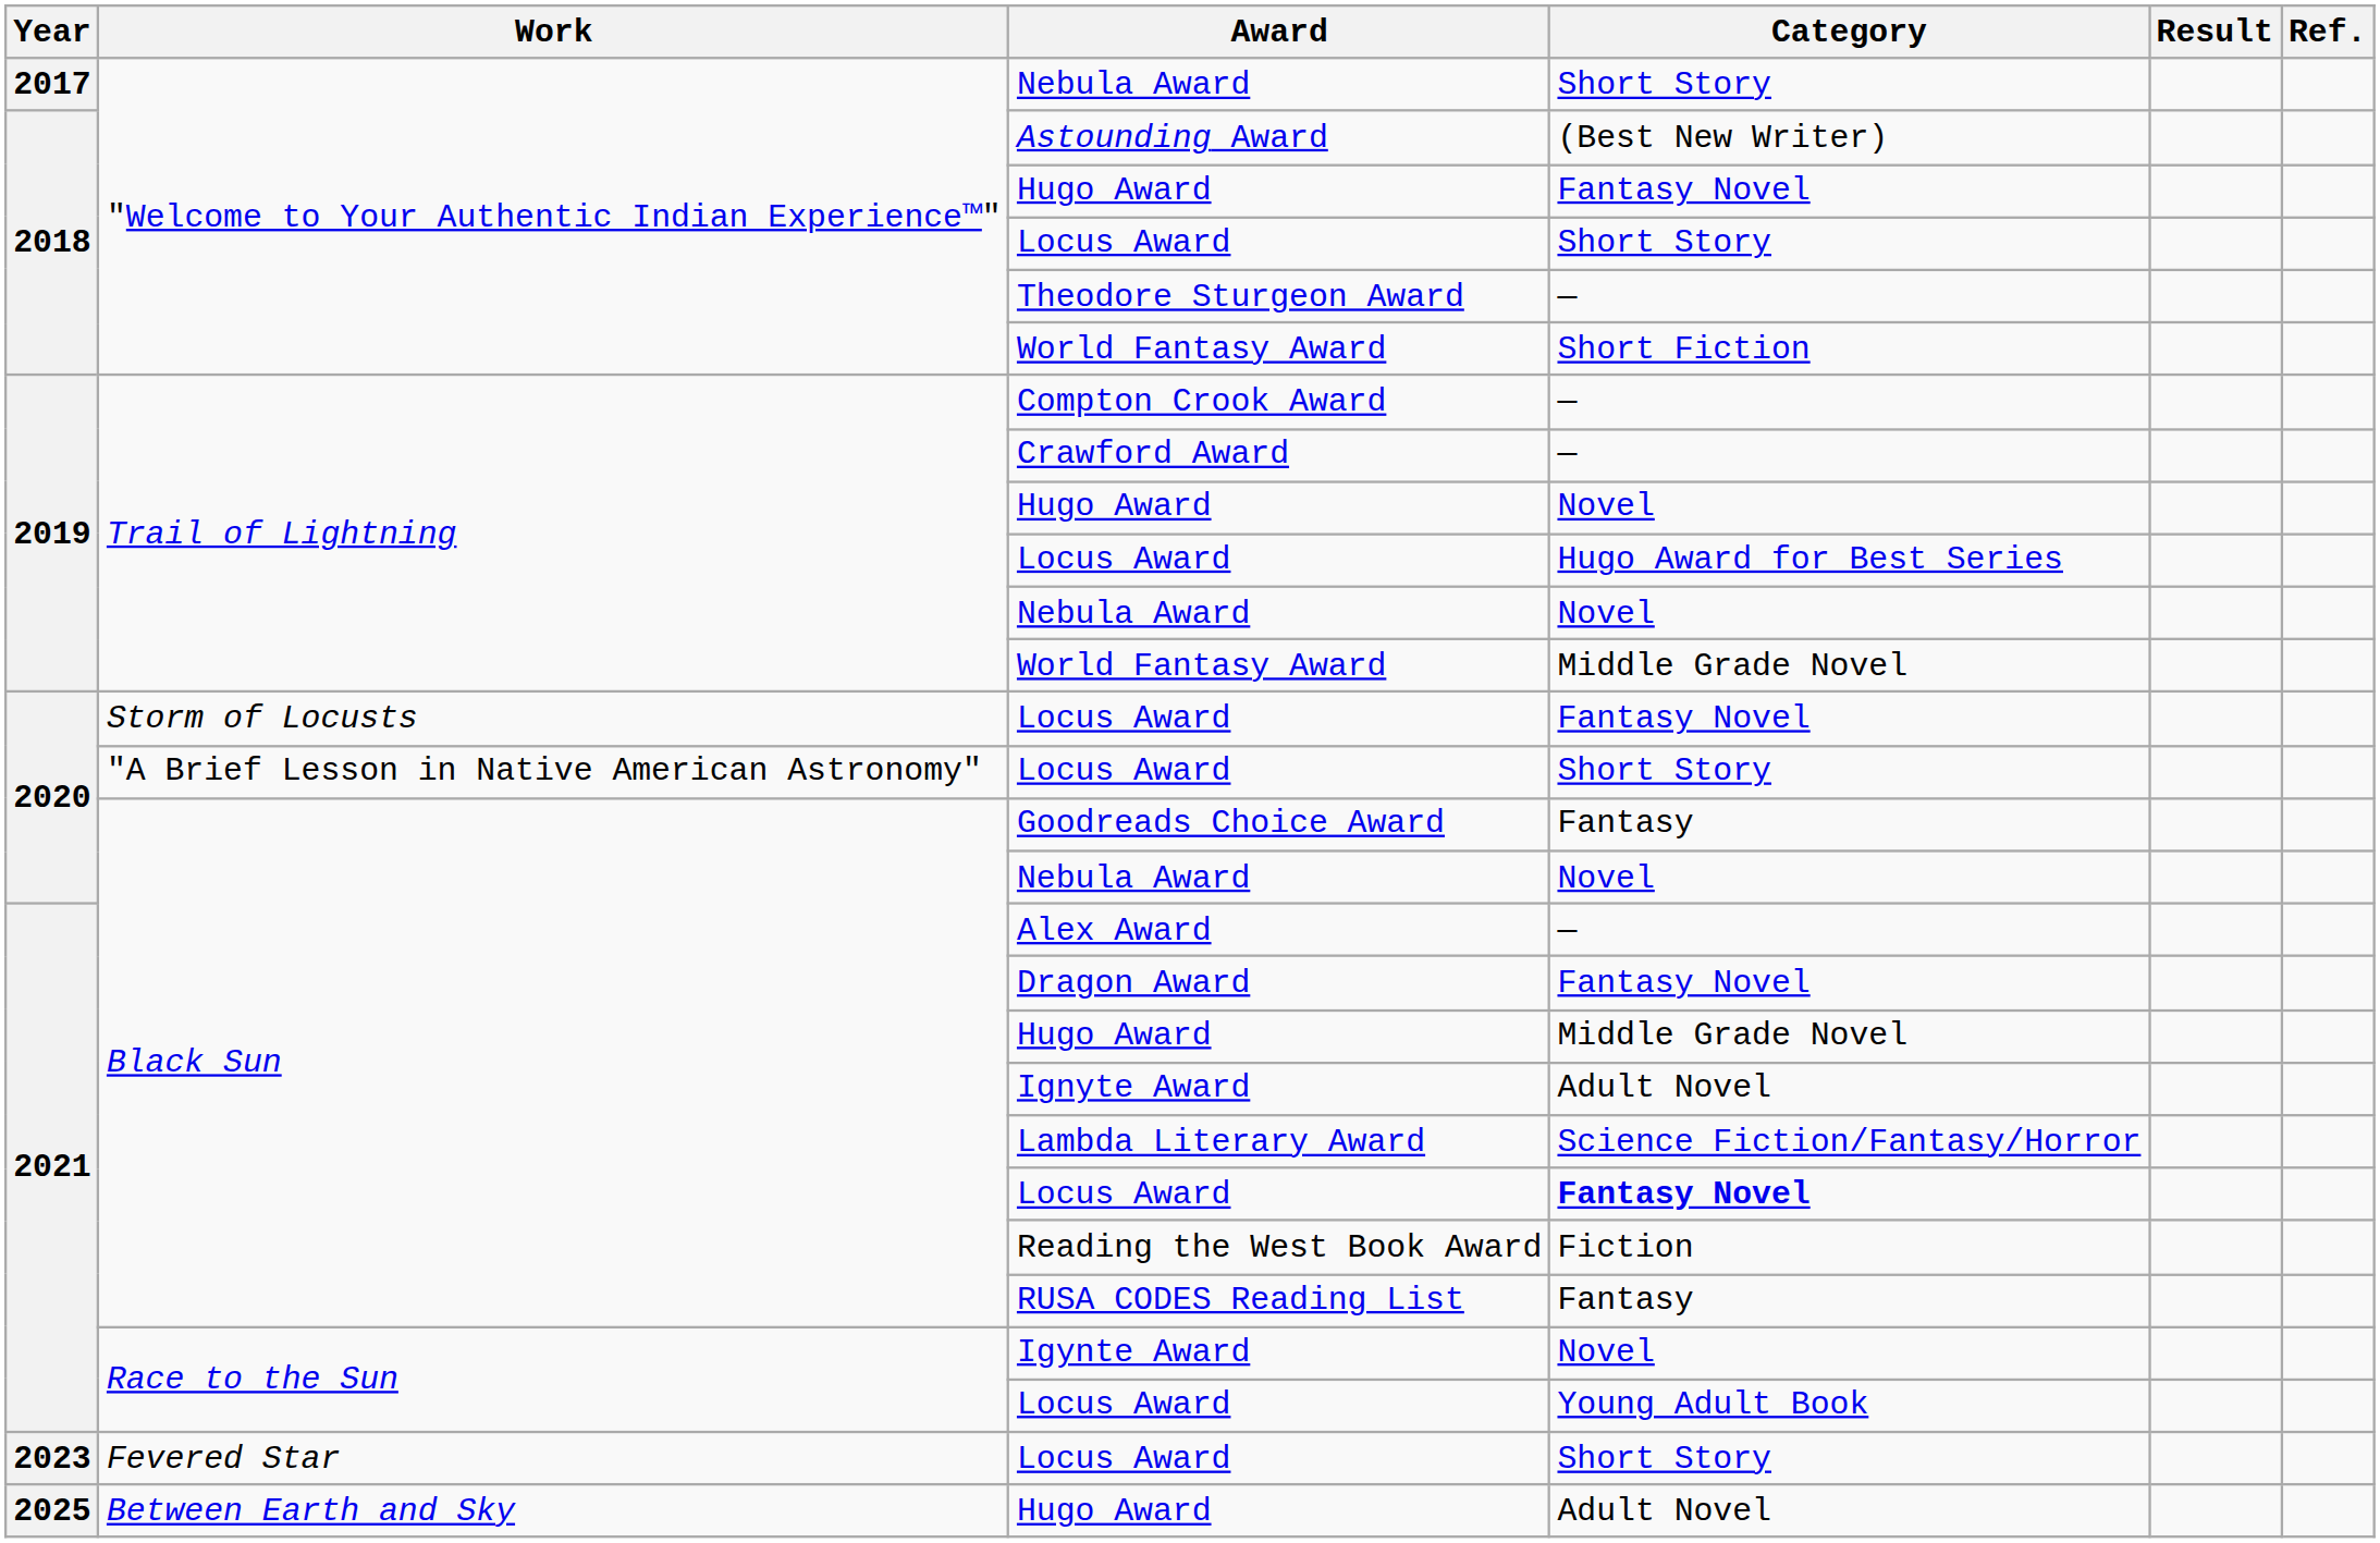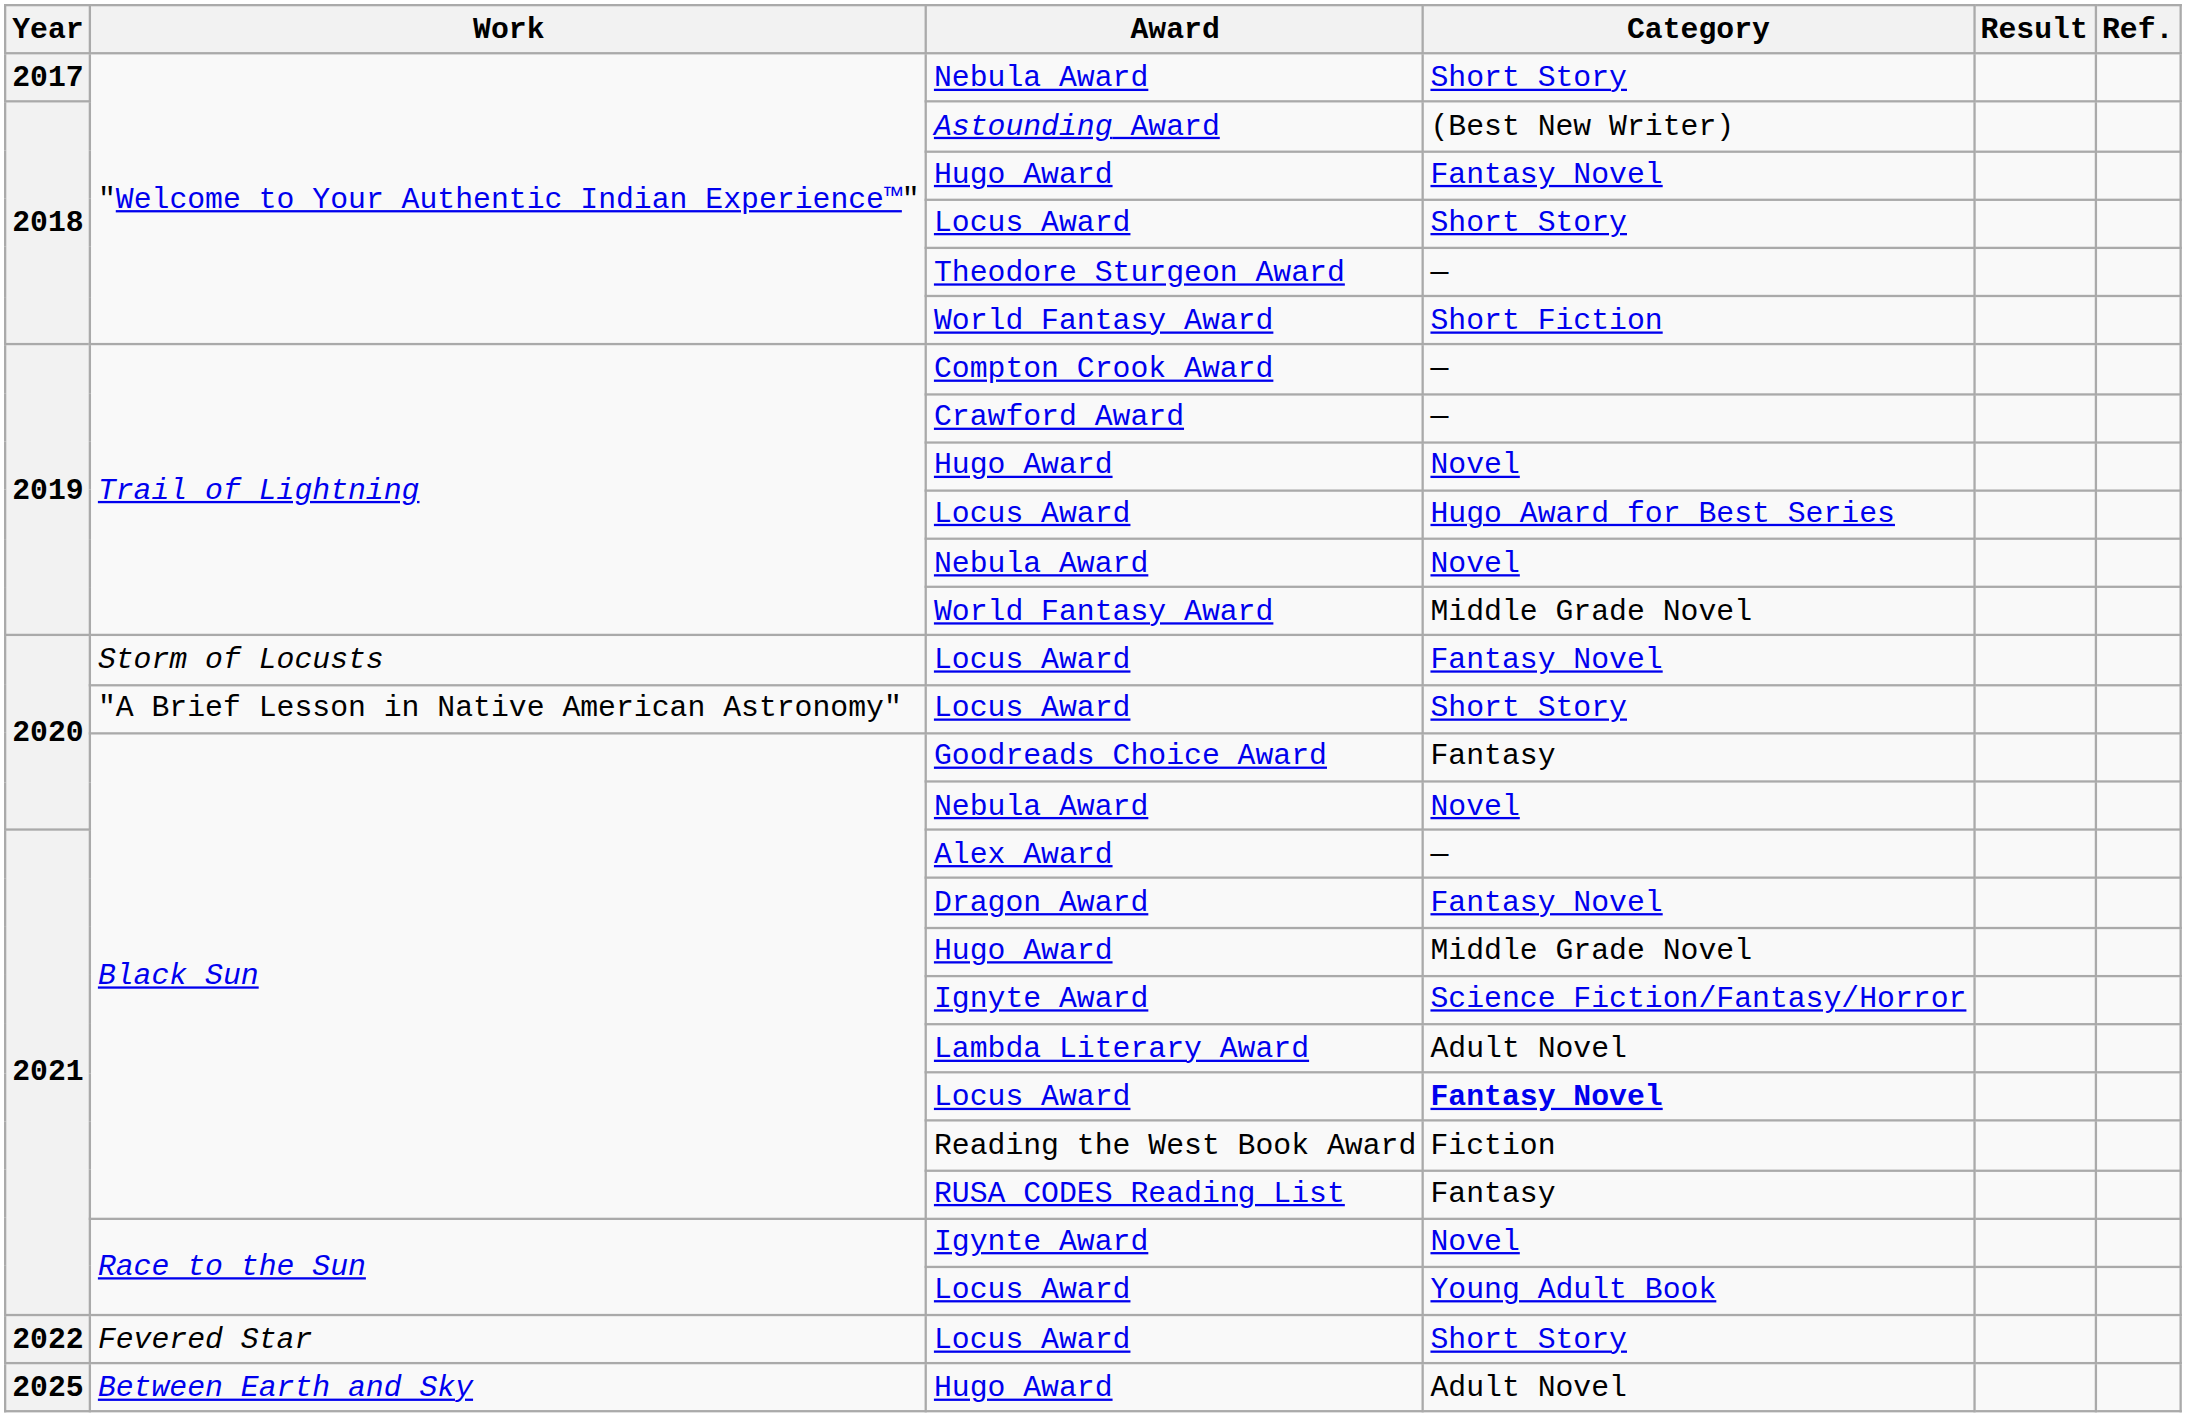 <table class="wikitable sortable">
 <tr>
 <th>Year</th>
 <th>Work</th>
 <th>Award</th>
 <th>Category</th>
 <th>Result</th>
 <th>Ref.</th>
 </tr>
 <tr>
 <th>2017</th>
 <td rowspan="6">"<a href='#'>Welcome to Your Authentic Indian Experience™</a>"</td>
 <td><a href='#'>Nebula Award</a></td>
 <td><a href='#'>Short Story</a></td>
 <td></td>
 <td></td>
 </tr>
 <tr>
 <th rowspan="5">2018</th>
 <td><a href='#'><em>Astounding</em> Award</a></td>
 <td>(Best New Writer)</td>
 <td></td>
 <td></td>
 </tr>
 <tr>
 <td><a href='#'>Hugo Award</a></td>
 <td><a href='#'>Fantasy Novel</a></td>
 <td></td>
 <td></td>
 </tr>
 <tr>
 <td><a href='#'>Locus Award</a></td>
 <td><a href='#'>Short Story</a></td>
 <td></td>
 <td></td>
 </tr>
 <tr>
 <td><a href='#'>Theodore Sturgeon Award</a></td>
 <td>—</td>
 <td></td>
 <td></td>
 </tr>
 <tr>
 <td><a href='#'>World Fantasy Award</a></td>
 <td><a href='#'>Short Fiction</a></td>
 <td></td>
 <td></td>
 </tr>
 <tr>
 <th rowspan="6">2019</th>
 <td rowspan="6"><em><a href='#'>Trail of Lightning</a></em></td>
 <td><a href='#'>Compton Crook Award</a></td>
 <td>—</td>
 <td></td>
 <td></td>
 </tr>
 <tr>
 <td><a href='#'>Crawford Award</a></td>
 <td>—</td>
 <td></td>
 <td></td>
 </tr>
 <tr>
 <td><a href='#'>Hugo Award</a></td>
 <td><a href='#'>Novel</a></td>
 <td></td>
 <td></td>
 </tr>
 <tr>
 <td><a href='#'>Locus Award</a></td>
 <td><a href='#'>Hugo Award for Best Series</a></td>
 <td></td>
 <td></td>
 </tr>
 <tr>
 <td><a href='#'>Nebula Award</a></td>
 <td><a href='#'>Novel</a></td>
 <td></td>
 <td></td>
 </tr>
 <tr>
 <td><a href='#'>World Fantasy Award</a></td>
 <td>Middle Grade Novel</td>
 <td></td>
 <td></td>
 </tr>
 <tr>
 <th rowspan="4">2020</th>
 <td><em>Storm of Locusts</em></td>
 <td><a href='#'>Locus Award</a></td>
 <td><a href='#'>Fantasy Novel</a></td>
 <td></td>
 <td></td>
 </tr>
 <tr>
 <td>"A Brief Lesson in Native American Astronomy"</td>
 <td><a href='#'>Locus Award</a></td>
 <td><a href='#'>Short Story</a></td>
 <td></td>
 <td></td>
 </tr>
 <tr>
 <td rowspan="10"><em><a href='#'>Black Sun</a></em></td>
 <td><a href='#'>Goodreads Choice Award</a></td>
 <td>Fantasy</td>
 <td></td>
 <td></td>
 </tr>
 <tr>
 <td><a href='#'>Nebula Award</a></td>
 <td><a href='#'>Novel</a></td>
 <td></td>
 <td></td>
 </tr>
 <tr>
 <th rowspan="10">2021</th>
 <td><a href='#'>Alex Award</a></td>
 <td>—</td>
 <td></td>
 <td></td>
 </tr>
 <tr>
 <td><a href='#'>Dragon Award</a></td>
 <td><a href='#'>Fantasy Novel</a></td>
 <td></td>
 <td></td>
 </tr>
 <tr>
 <td><a href='#'>Hugo Award</a></td>
 <td>Middle Grade Novel</td>
 <td></td>
 <td></td>
 </tr>
 <tr>
 <td><a href='#'>Ignyte Award</a></td>
-<td>Adult Novel</td>
+<td><a href='#'>Science Fiction/Fantasy/Horror</a></td>
 <td></td>
 <td></td>
 </tr>
 <tr>
 <td><a href='#'>Lambda Literary Award</a></td>
-<td><a href='#'>Science Fiction/Fantasy/Horror</a></td>
+<td>Adult Novel</td>
 <td></td>
 <td></td>
 </tr>
 <tr>
 <td><a href='#'>Locus Award</a></td>
 <td><strong><a href='#'>Fantasy Novel</a></strong></td>
 <td></td>
 <td></td>
 </tr>
 <tr>
 <td>Reading the West Book Award</td>
 <td>Fiction</td>
 <td></td>
 <td></td>
 </tr>
 <tr>
 <td><a href='#'>RUSA CODES Reading List</a></td>
 <td>Fantasy</td>
 <td></td>
 <td></td>
 </tr>
 <tr>
 <td rowspan="2"><em><a href='#'>Race to the Sun</a></em></td>
 <td><a href='#'>Igynte Award</a></td>
 <td><a href='#'>Novel</a></td>
 <td></td>
 <td></td>
 </tr>
 <tr>
 <td><a href='#'>Locus Award</a></td>
 <td><a href='#'>Young Adult Book</a></td>
 <td></td>
 <td></td>
 </tr>
 <tr>
-<th>2023</th>
+<th>2022</th>
 <td><em>Fevered Star</em></td>
 <td><a href='#'>Locus Award</a></td>
 <td><a href='#'>Short Story</a></td>
 <td></td>
 <td></td>
 </tr>
 <tr>
 <th>2025</th>
 <td><em><a href='#'>Between Earth and Sky</a></em></td>
 <td><a href='#'>Hugo Award</a></td>
 <td>Adult Novel</td>
 <td></td>
 <td></td>
 </tr>
 </table>
